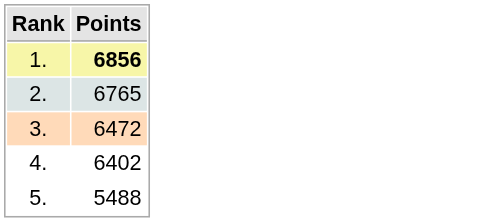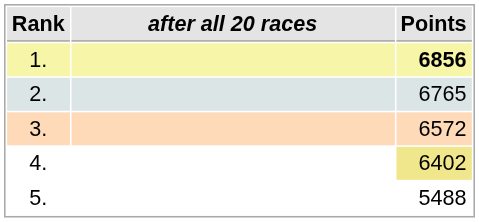 <table cellspacing="1" cellpadding="3" style="border:1px solid #aaa; font-size:86%;">
 <tr style="background:#e4e4e4;">
 <th style="border-bottom:1px solid #aaa; width:10px;">Rank</th>
+<th style="border-bottom:1px solid #aaa; width:200px; white-space:nowrap;"><em>after all 20 races</em> </th>
 <th style="border-bottom:1px solid #aaa; width:20px;">Points</th>
 </tr>
 <tr style="background:#f7f6a8;">
 <td style="text-align:center">1.</td>
+<td><strong></strong></td>
 <td style="text-align:right"><strong>6856</strong></td>
 </tr>
 <tr style="background:#dce5e5;">
 <td style="text-align:center">2.</td>
+<td></td>
 <td style="text-align:right">6765</td>
 </tr>
 <tr style="background:#ffdab9;">
 <td style="text-align:center">3.</td>
-<td style="text-align:right">6472</td>
+<td></td>
+<td style="text-align:right">6572</td>
 </tr>
 <tr>
 <td style="text-align:center">4.</td>
-<td style="text-align:right">6402</td>
+<td></td>
+<td style="background: khaki; text-align:right">6402</td>
 </tr>
 <tr>
 <td style="text-align:center">5.</td>
+<td></td>
 <td style="text-align:right">5488</td>
 </tr>
 </table>
